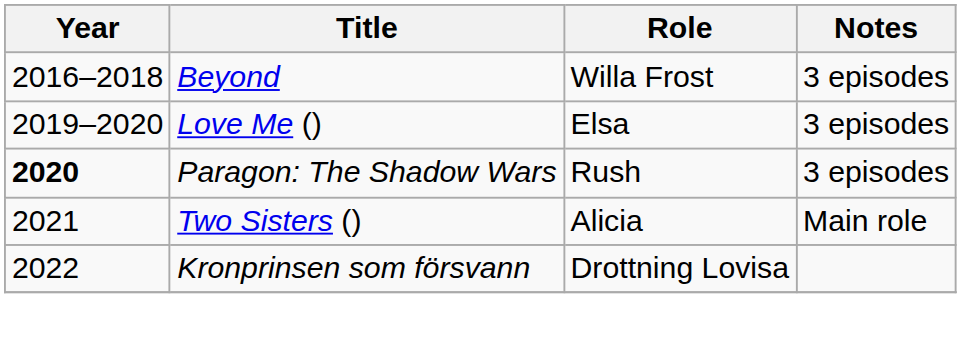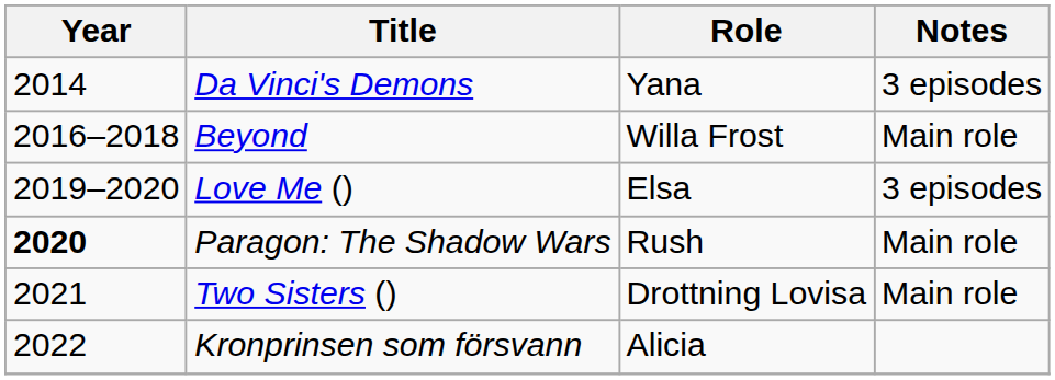 <table class="wikitable plainrowheaders sortable">
 <tr>
 <th scope="col">Year</th>
 <th scope="col">Title</th>
 <th scope="col">Role</th>
 <th scope="col" class="unsortable">Notes</th>
 </tr>
 <tr>
+<td>2014</td>
+<td><em><a href='#'>Da Vinci's Demons</a></em></td>
+<td>Yana</td>
+<td>3 episodes</td>
+</tr>
+<tr>
 <td>2016–2018</td>
 <td><em><a href='#'>Beyond</a></em></td>
 <td>Willa Frost</td>
-<td>3 episodes</td>
+<td>Main role</td>
 </tr>
 <tr>
 <td>2019–2020</td>
 <td><em><a href='#'>Love Me</a></em> ()</td>
 <td>Elsa</td>
 <td>3 episodes</td>
 </tr>
 <tr>
 <td><strong>2020</strong></td>
 <td><em>Paragon: The Shadow Wars</em></td>
 <td>Rush</td>
-<td>3 episodes</td>
+<td>Main role</td>
 </tr>
 <tr>
 <td>2021</td>
 <td><em><a href='#'>Two Sisters</a></em> ()</td>
-<td>Alicia</td>
+<td>Drottning Lovisa</td>
 <td>Main role</td>
 </tr>
 <tr>
 <td>2022</td>
 <td><em>Kronprinsen som försvann</em></td>
-<td>Drottning Lovisa</td>
+<td>Alicia</td>
 <td></td>
 </tr>
 <tr>
 </tr>
 </table>
